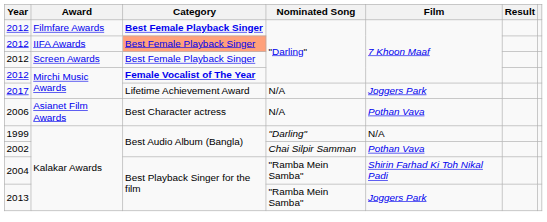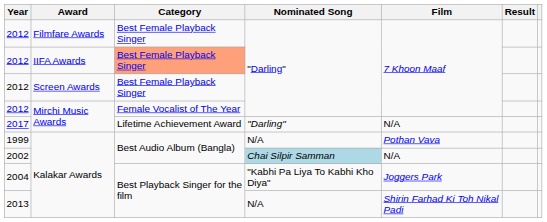 <table class="wikitable plainrowheaders sortable">
 <tr>
 <th scope="col">Year</th>
 <th scope="col">Award</th>
 <th scope="col">Category</th>
 <th scope="col">Nominated Song</th>
 <th scope="col">Film</th>
 <th scope="col">Result</th>
 <th class="unsortable"></th>
 </tr>
 <tr>
 <td><a href='#'>2012</a></td>
 <td><a href='#'>Filmfare Awards</a></td>
-<td><strong><a href='#'>Best Female Playback Singer</a></strong></td>
+<td><a href='#'>Best Female Playback Singer</a></td>
 <td rowspan="4">"<a href='#'>Darling</a>"</td>
 <td rowspan="4"><em><a href='#'>7 Khoon Maaf</a></em></td>
 <td></td>
 <td></td>
 </tr>
 <tr>
 <td><a href='#'>2012</a></td>
 <td><a href='#'>IIFA Awards</a></td>
 <td style="background: lightsalmon;"><a href='#'>Best Female Playback Singer</a></td>
 <td></td>
 <td></td>
 </tr>
 <tr>
 <td>2012</td>
 <td><a href='#'>Screen Awards</a></td>
 <td><a href='#'>Best Female Playback Singer</a></td>
 <td></td>
 <td></td>
 </tr>
 <tr>
 <td><a href='#'>2012</a></td>
 <td rowspan="2"><a href='#'>Mirchi Music Awards</a></td>
-<td><strong><a href='#'>Female Vocalist of The Year</a></strong></td>
+<td><a href='#'>Female Vocalist of The Year</a></td>
 <td></td>
 <td></td>
 </tr>
 <tr>
 <td><a href='#'>2017</a></td>
 <td>Lifetime Achievement Award</td>
+<td><em>"Darling"</em></td>
 <td>N/A</td>
-<td><em><a href='#'>Joggers Park</a></em></td>
-<td></td>
-<td></td>
-</tr>
-<tr>
-<td>2006</td>
-<td><a href='#'>Asianet Film Awards</a></td>
-<td>Best Character actress</td>
-<td>N/A</td>
-<td><em><a href='#'>Pothan Vava</a></em></td>
 <td></td>
 <td></td>
 </tr>
 <tr>
 <td>1999</td>
 <td rowspan="4">Kalakar Awards</td>
 <td rowspan="2">Best Audio Album (Bangla)</td>
-<td><em>"Darling"</em></td>
 <td>N/A</td>
+<td><em><a href='#'>Pothan Vava</a></em></td>
 <td></td>
 <td></td>
 </tr>
 <tr>
 <td>2002</td>
-<td><em>Chai Silpir Samman</em></td>
-<td><em><a href='#'>Pothan Vava</a></em></td>
+<td style="background: lightblue;"><em>Chai Silpir Samman</em></td>
+<td>N/A</td>
 <td></td>
 <td></td>
 </tr>
 <tr>
 <td>2004</td>
 <td rowspan="2">Best Playback Singer for the film</td>
-<td>"Ramba Mein Samba"</td>
-<td><em><a href='#'>Shirin Farhad Ki Toh Nikal Padi</a></em></td>
+<td>"Kabhi Pa Liya To Kabhi Kho Diya"</td>
+<td><em><a href='#'>Joggers Park</a></em></td>
 <td></td>
 <td></td>
 </tr>
 <tr>
 <td>2013</td>
-<td>"Ramba Mein Samba"</td>
-<td><em><a href='#'>Joggers Park</a></em></td>
+<td>N/A</td>
+<td><em><a href='#'>Shirin Farhad Ki Toh Nikal Padi</a></em></td>
 <td></td>
 <td></td>
 </tr>
 </table>
